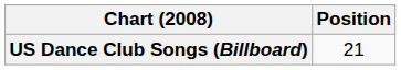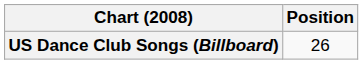 <table class="wikitable plainrowheaders">
 <tr>
 <th>Chart (2008)</th>
 <th>Position</th>
 </tr>
 <tr>
 <th scope="row">US Dance Club Songs (<em>Billboard</em>)</th>
-<td align="center">21</td>
+<td align="center">26</td>
 </tr>
 </table>
